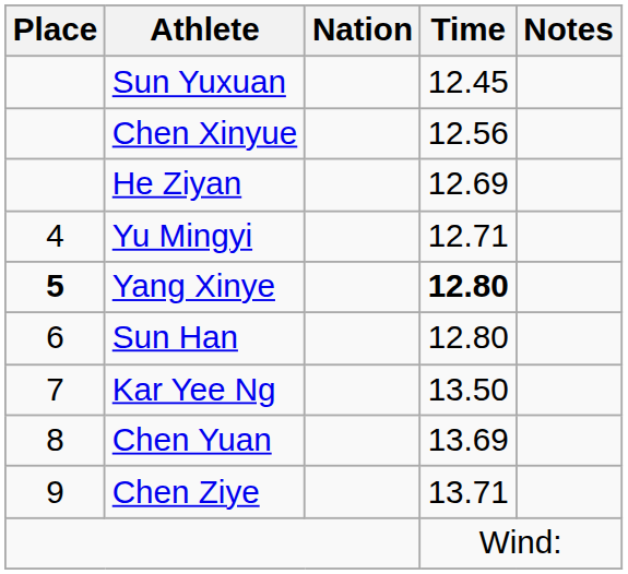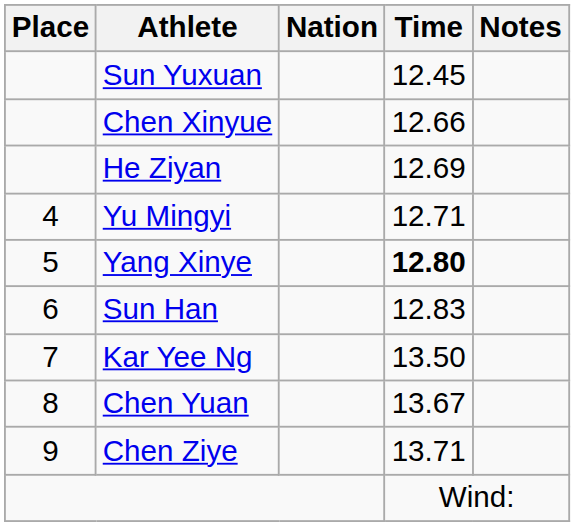 <table class="wikitable mw-datatable sortable" style="text-align:center;">
 <tr>
 <th scope="col">Place</th>
 <th scope="col">Athlete</th>
 <th scope="col">Nation</th>
 <th scope="col">Time</th>
 <th scope="col">Notes</th>
 </tr>
 <tr>
 <td></td>
 <td align="left"><a href='#'>Sun Yuxuan</a></td>
 <td align="left"></td>
 <td>12.45</td>
 <td></td>
 </tr>
 <tr>
 <td></td>
 <td align="left"><a href='#'>Chen Xinyue</a></td>
 <td align="left"></td>
-<td>12.56</td>
+<td>12.66</td>
 <td></td>
 </tr>
 <tr>
 <td></td>
 <td align="left"><a href='#'>He Ziyan</a></td>
 <td align="left"></td>
 <td>12.69</td>
 <td></td>
 </tr>
 <tr>
 <td>4</td>
 <td align="left"><a href='#'>Yu Mingyi</a></td>
 <td align="left"></td>
 <td>12.71</td>
 <td></td>
 </tr>
 <tr>
-<td><strong>5</strong></td>
+<td>5</td>
 <td align="left"><a href='#'>Yang Xinye</a></td>
 <td align="left"></td>
 <td><strong>12.80 </strong></td>
 <td></td>
 </tr>
 <tr>
 <td>6</td>
 <td align="left"><a href='#'>Sun Han</a></td>
 <td align="left"></td>
-<td>12.80 </td>
+<td>12.83 </td>
 <td></td>
 </tr>
 <tr>
 <td>7</td>
 <td align="left"><a href='#'>Kar Yee Ng</a></td>
 <td align="left"></td>
 <td>13.50</td>
 <td></td>
 </tr>
 <tr>
 <td>8</td>
 <td align="left"><a href='#'>Chen Yuan</a></td>
 <td align="left"></td>
-<td>13.69</td>
+<td>13.67</td>
 <td></td>
 </tr>
 <tr>
 <td>9</td>
 <td align="left"><a href='#'>Chen Ziye</a></td>
 <td align="left"></td>
 <td>13.71</td>
 <td></td>
 </tr>
 <tr class="sortbottom">
 <td colspan="3"></td>
 <td colspan="2">Wind: </td>
 </tr>
 </table>
